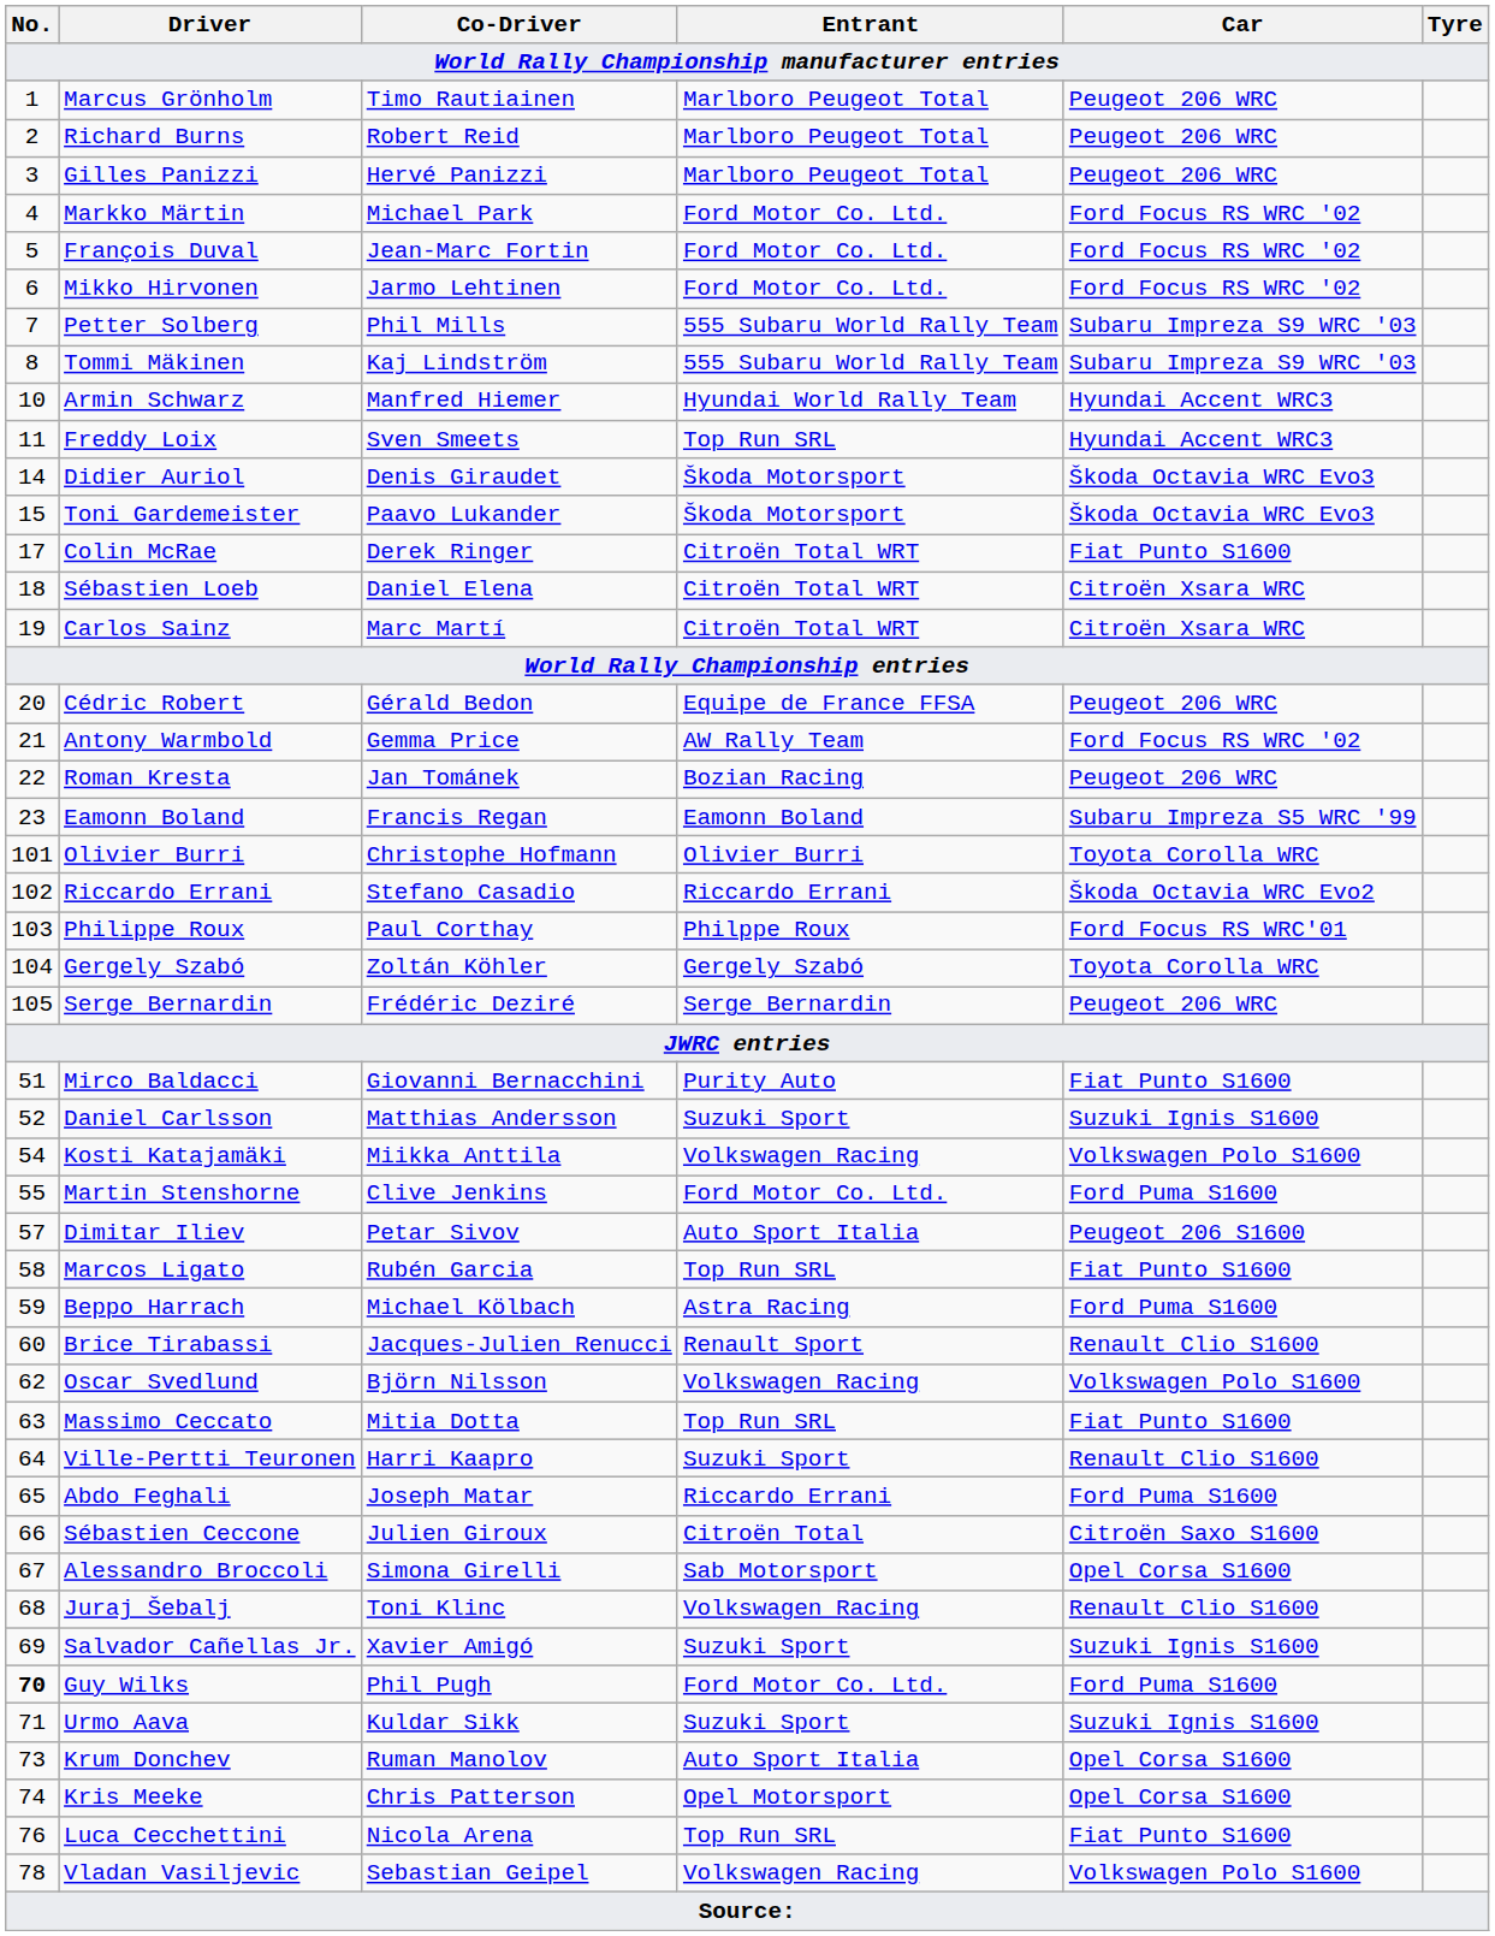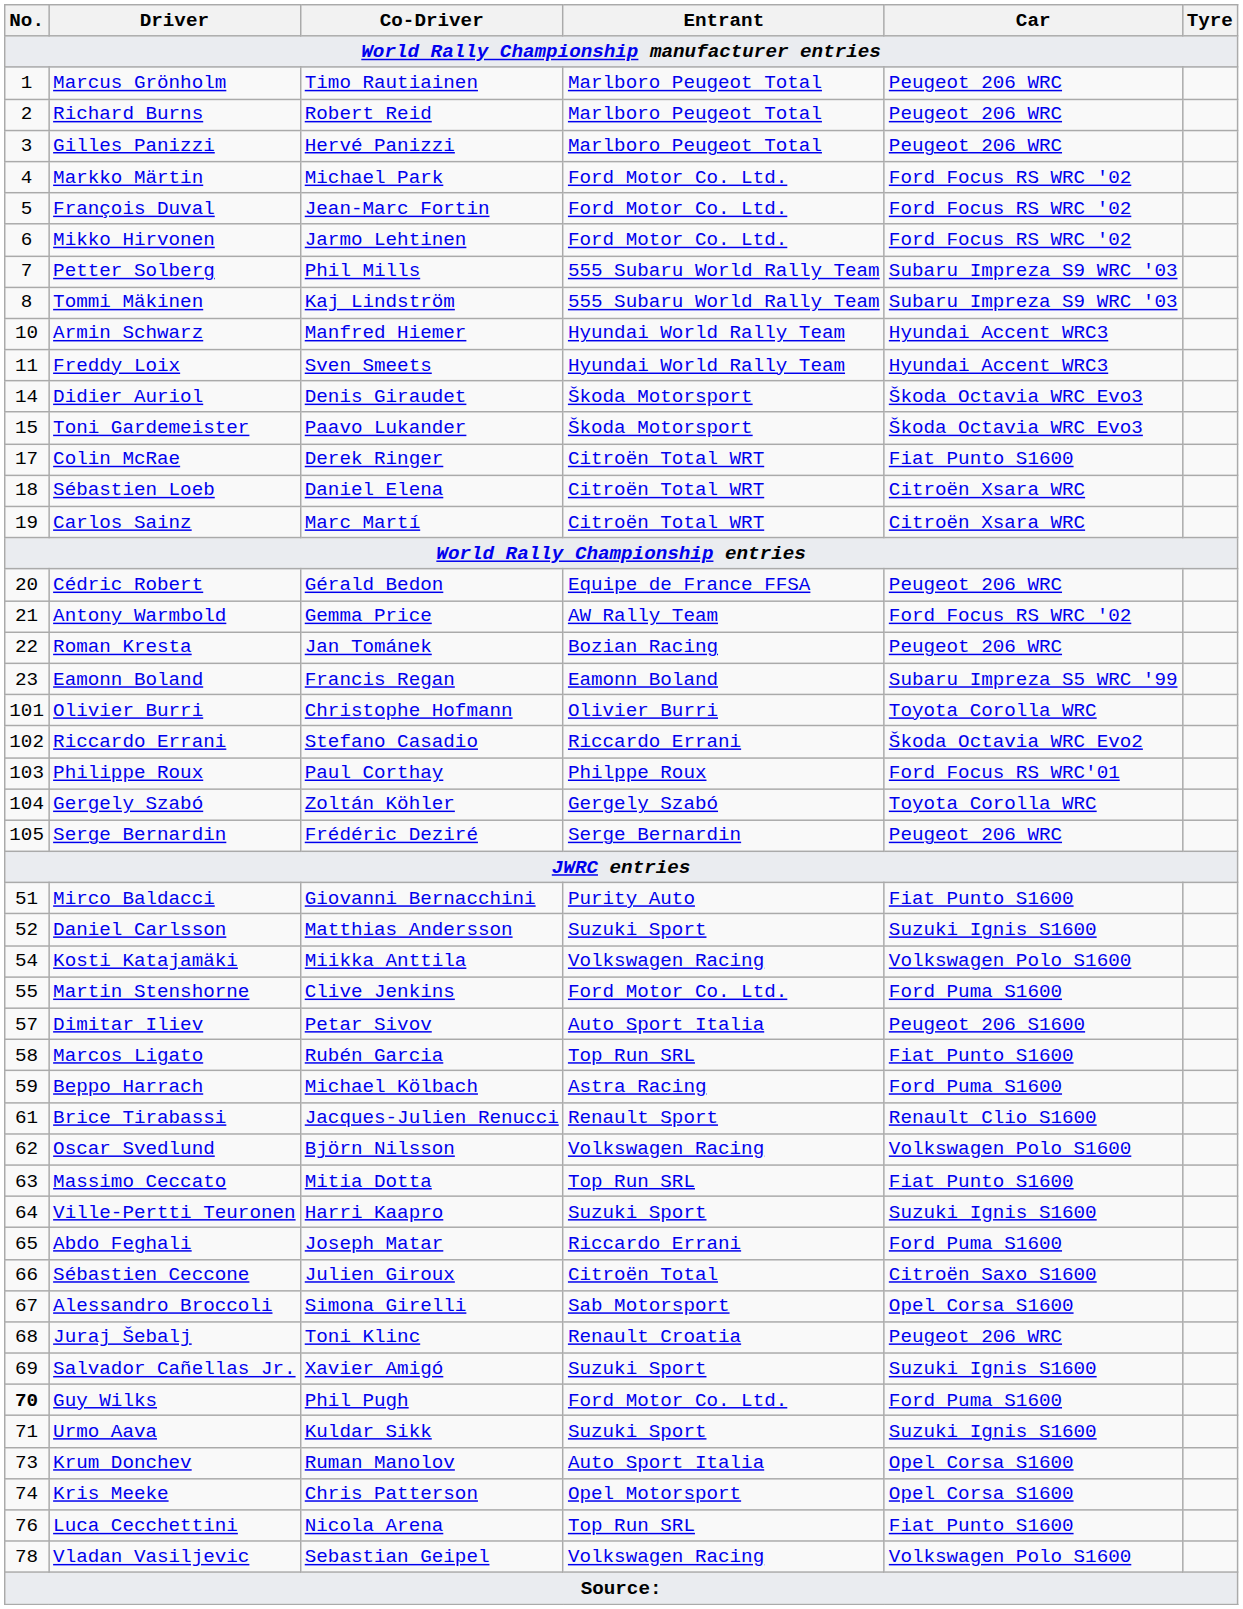 <table class="wikitable">
 <tr>
 <th>No.</th>
 <th>Driver</th>
 <th>Co-Driver</th>
 <th>Entrant</th>
 <th>Car</th>
 <th>Tyre</th>
 </tr>
 <tr>
 <td style="background-color:#EAECF0; text-align:center" colspan="6"><strong><em><a href='#'>World Rally Championship</a> manufacturer entries</em></strong></td>
 </tr>
 <tr>
 <td align="center">1</td>
 <td> <a href='#'>Marcus Grönholm</a></td>
 <td> <a href='#'>Timo Rautiainen</a></td>
 <td> <a href='#'>Marlboro Peugeot Total</a></td>
 <td><a href='#'>Peugeot 206 WRC</a></td>
 <td align="center"></td>
 </tr>
 <tr>
 <td align="center">2</td>
 <td> <a href='#'>Richard Burns</a></td>
 <td> <a href='#'>Robert Reid</a></td>
 <td> <a href='#'>Marlboro Peugeot Total</a></td>
 <td><a href='#'>Peugeot 206 WRC</a></td>
 <td align="center"></td>
 </tr>
 <tr>
 <td align="center">3</td>
 <td> <a href='#'>Gilles Panizzi</a></td>
 <td> <a href='#'>Hervé Panizzi</a></td>
 <td> <a href='#'>Marlboro Peugeot Total</a></td>
 <td><a href='#'>Peugeot 206 WRC</a></td>
 <td align="center"></td>
 </tr>
 <tr>
 <td align="center">4</td>
 <td> <a href='#'>Markko Märtin</a></td>
 <td> <a href='#'>Michael Park</a></td>
 <td> <a href='#'>Ford Motor Co. Ltd.</a></td>
 <td><a href='#'>Ford Focus RS WRC '02</a></td>
 <td align="center"></td>
 </tr>
 <tr>
 <td align="center">5</td>
 <td> <a href='#'>François Duval</a></td>
 <td> <a href='#'>Jean-Marc Fortin</a></td>
 <td> <a href='#'>Ford Motor Co. Ltd.</a></td>
 <td><a href='#'>Ford Focus RS WRC '02</a></td>
 <td align="center"></td>
 </tr>
 <tr>
 <td align="center">6</td>
 <td> <a href='#'>Mikko Hirvonen</a></td>
 <td> <a href='#'>Jarmo Lehtinen</a></td>
 <td> <a href='#'>Ford Motor Co. Ltd.</a></td>
 <td><a href='#'>Ford Focus RS WRC '02</a></td>
 <td align="center"></td>
 </tr>
 <tr>
 <td align="center">7</td>
 <td> <a href='#'>Petter Solberg</a></td>
 <td> <a href='#'>Phil Mills</a></td>
 <td> <a href='#'>555 Subaru World Rally Team</a></td>
 <td><a href='#'>Subaru Impreza S9 WRC '03</a></td>
 <td align="center"></td>
 </tr>
 <tr>
 <td align="center">8</td>
 <td> <a href='#'>Tommi Mäkinen</a></td>
 <td> <a href='#'>Kaj Lindström</a></td>
 <td> <a href='#'>555 Subaru World Rally Team</a></td>
 <td><a href='#'>Subaru Impreza S9 WRC '03</a></td>
 <td align="center"></td>
 </tr>
 <tr>
 <td align="center">10</td>
 <td> <a href='#'>Armin Schwarz</a></td>
 <td> <a href='#'>Manfred Hiemer</a></td>
 <td> <a href='#'>Hyundai World Rally Team</a></td>
 <td><a href='#'>Hyundai Accent WRC3</a></td>
 <td align="center"></td>
 </tr>
 <tr>
 <td align="center">11</td>
 <td> <a href='#'>Freddy Loix</a></td>
 <td> <a href='#'>Sven Smeets</a></td>
-<td> <a href='#'>Top Run SRL</a></td>
+<td> <a href='#'>Hyundai World Rally Team</a></td>
 <td><a href='#'>Hyundai Accent WRC3</a></td>
 <td align="center"></td>
 </tr>
 <tr>
 <td align="center">14</td>
 <td> <a href='#'>Didier Auriol</a></td>
 <td> <a href='#'>Denis Giraudet</a></td>
 <td> <a href='#'>Škoda Motorsport</a></td>
 <td><a href='#'>Škoda Octavia WRC Evo3</a></td>
 <td align="center"></td>
 </tr>
 <tr>
 <td align="center">15</td>
 <td> <a href='#'>Toni Gardemeister</a></td>
 <td> <a href='#'>Paavo Lukander</a></td>
 <td> <a href='#'>Škoda Motorsport</a></td>
 <td><a href='#'>Škoda Octavia WRC Evo3</a></td>
 <td align="center"></td>
 </tr>
 <tr>
 <td align="center">17</td>
 <td> <a href='#'>Colin McRae</a></td>
 <td> <a href='#'>Derek Ringer</a></td>
 <td> <a href='#'>Citroën Total WRT</a></td>
 <td><a href='#'>Fiat Punto S1600</a></td>
 <td align="center"></td>
 </tr>
 <tr>
 <td align="center">18</td>
 <td> <a href='#'>Sébastien Loeb</a></td>
 <td> <a href='#'>Daniel Elena</a></td>
 <td> <a href='#'>Citroën Total WRT</a></td>
 <td><a href='#'>Citroën Xsara WRC</a></td>
 <td align="center"></td>
 </tr>
 <tr>
 <td align="center">19</td>
 <td> <a href='#'>Carlos Sainz</a></td>
 <td> <a href='#'>Marc Martí</a></td>
 <td> <a href='#'>Citroën Total WRT</a></td>
 <td><a href='#'>Citroën Xsara WRC</a></td>
 <td align="center"></td>
 </tr>
 <tr>
 <td style="background-color:#EAECF0; text-align:center" colspan="6"><strong><em><a href='#'>World Rally Championship</a> entries</em></strong></td>
 </tr>
 <tr>
 <td align="center">20</td>
 <td> <a href='#'>Cédric Robert</a></td>
 <td> <a href='#'>Gérald Bedon</a></td>
 <td> <a href='#'>Equipe de France FFSA</a></td>
 <td><a href='#'>Peugeot 206 WRC</a></td>
 <td align="center"></td>
 </tr>
 <tr>
 <td align="center">21</td>
 <td> <a href='#'>Antony Warmbold</a></td>
 <td> <a href='#'>Gemma Price</a></td>
 <td> <a href='#'>AW Rally Team</a></td>
 <td><a href='#'>Ford Focus RS WRC '02</a></td>
 <td align="center"></td>
 </tr>
 <tr>
 <td align="center">22</td>
 <td> <a href='#'>Roman Kresta</a></td>
 <td> <a href='#'>Jan Tománek</a></td>
 <td> <a href='#'>Bozian Racing</a></td>
 <td><a href='#'>Peugeot 206 WRC</a></td>
 <td align="center"></td>
 </tr>
 <tr>
 <td align="center">23</td>
 <td> <a href='#'>Eamonn Boland</a></td>
 <td> <a href='#'>Francis Regan</a></td>
 <td> <a href='#'>Eamonn Boland</a></td>
 <td><a href='#'>Subaru Impreza S5 WRC '99</a></td>
 <td align="center"></td>
 </tr>
 <tr>
 <td align="center">101</td>
 <td> <a href='#'>Olivier Burri</a></td>
 <td> <a href='#'>Christophe Hofmann</a></td>
 <td> <a href='#'>Olivier Burri</a></td>
 <td><a href='#'>Toyota Corolla WRC</a></td>
 <td align="center"></td>
 </tr>
 <tr>
 <td align="center">102</td>
 <td> <a href='#'>Riccardo Errani</a></td>
 <td> <a href='#'>Stefano Casadio</a></td>
 <td> <a href='#'>Riccardo Errani</a></td>
 <td><a href='#'>Škoda Octavia WRC Evo2</a></td>
 <td align="center"></td>
 </tr>
 <tr>
 <td align="center">103</td>
 <td> <a href='#'>Philippe Roux</a></td>
 <td> <a href='#'>Paul Corthay</a></td>
 <td> <a href='#'>Philppe Roux</a></td>
 <td><a href='#'>Ford Focus RS WRC'01</a></td>
 <td align="center"></td>
 </tr>
 <tr>
 <td align="center">104</td>
 <td> <a href='#'>Gergely Szabó</a></td>
 <td> <a href='#'>Zoltán Köhler</a></td>
 <td> <a href='#'>Gergely Szabó</a></td>
 <td><a href='#'>Toyota Corolla WRC</a></td>
 <td align="center"></td>
 </tr>
 <tr>
 <td align="center">105</td>
 <td> <a href='#'>Serge Bernardin</a></td>
 <td> <a href='#'>Frédéric Deziré</a></td>
 <td> <a href='#'>Serge Bernardin</a></td>
 <td><a href='#'>Peugeot 206 WRC</a></td>
 <td align="center"></td>
 </tr>
 <tr>
 <td style="background-color:#EAECF0; text-align:center" colspan="6"><strong><em><a href='#'>JWRC</a> entries</em></strong></td>
 </tr>
 <tr>
 <td align="center">51</td>
 <td> <a href='#'>Mirco Baldacci</a></td>
 <td> <a href='#'>Giovanni Bernacchini</a></td>
 <td> <a href='#'>Purity Auto</a></td>
 <td><a href='#'>Fiat Punto S1600</a></td>
 <td align="center"></td>
 </tr>
 <tr>
 <td align="center">52</td>
 <td> <a href='#'>Daniel Carlsson</a></td>
 <td> <a href='#'>Matthias Andersson</a></td>
 <td> <a href='#'>Suzuki Sport</a></td>
 <td><a href='#'>Suzuki Ignis S1600</a></td>
 <td align="center"></td>
 </tr>
 <tr>
 <td align="center">54</td>
 <td> <a href='#'>Kosti Katajamäki</a></td>
 <td> <a href='#'>Miikka Anttila</a></td>
 <td> <a href='#'>Volkswagen Racing</a></td>
 <td><a href='#'>Volkswagen Polo S1600</a></td>
 <td align="center"></td>
 </tr>
 <tr>
 <td align="center">55</td>
 <td> <a href='#'>Martin Stenshorne</a></td>
 <td> <a href='#'>Clive Jenkins</a></td>
 <td> <a href='#'>Ford Motor Co. Ltd.</a></td>
 <td><a href='#'>Ford Puma S1600</a></td>
 <td align="center"></td>
 </tr>
 <tr>
 <td align="center">57</td>
 <td> <a href='#'>Dimitar Iliev</a></td>
 <td> <a href='#'>Petar Sivov</a></td>
 <td> <a href='#'>Auto Sport Italia</a></td>
 <td><a href='#'>Peugeot 206 S1600</a></td>
 <td align="center"></td>
 </tr>
 <tr>
 <td align="center">58</td>
 <td> <a href='#'>Marcos Ligato</a></td>
 <td> <a href='#'>Rubén Garcia</a></td>
 <td> <a href='#'>Top Run SRL</a></td>
 <td><a href='#'>Fiat Punto S1600</a></td>
 <td align="center"></td>
 </tr>
 <tr>
 <td align="center">59</td>
 <td> <a href='#'>Beppo Harrach</a></td>
 <td> <a href='#'>Michael Kölbach</a></td>
 <td> <a href='#'>Astra Racing</a></td>
 <td><a href='#'>Ford Puma S1600</a></td>
 <td align="center"></td>
 </tr>
 <tr>
-<td align="center">60</td>
+<td align="center">61</td>
 <td> <a href='#'>Brice Tirabassi</a></td>
 <td> <a href='#'>Jacques-Julien Renucci</a></td>
 <td> <a href='#'>Renault Sport</a></td>
 <td><a href='#'>Renault Clio S1600</a></td>
 <td align="center"></td>
 </tr>
 <tr>
 <td align="center">62</td>
 <td> <a href='#'>Oscar Svedlund</a></td>
 <td> <a href='#'>Björn Nilsson</a></td>
 <td> <a href='#'>Volkswagen Racing</a></td>
 <td><a href='#'>Volkswagen Polo S1600</a></td>
 <td align="center"></td>
 </tr>
 <tr>
 <td align="center">63</td>
 <td> <a href='#'>Massimo Ceccato</a></td>
 <td> <a href='#'>Mitia Dotta</a></td>
 <td> <a href='#'>Top Run SRL</a></td>
 <td><a href='#'>Fiat Punto S1600</a></td>
 <td align="center"></td>
 </tr>
 <tr>
 <td align="center">64</td>
 <td> <a href='#'>Ville-Pertti Teuronen</a></td>
 <td> <a href='#'>Harri Kaapro</a></td>
 <td> <a href='#'>Suzuki Sport</a></td>
-<td><a href='#'>Renault Clio S1600</a></td>
+<td><a href='#'>Suzuki Ignis S1600</a></td>
 <td align="center"></td>
 </tr>
 <tr>
 <td align="center">65</td>
 <td> <a href='#'>Abdo Feghali</a></td>
 <td> <a href='#'>Joseph Matar</a></td>
 <td> <a href='#'>Riccardo Errani</a></td>
 <td><a href='#'>Ford Puma S1600</a></td>
 <td align="center"></td>
 </tr>
 <tr>
 <td align="center">66</td>
 <td> <a href='#'>Sébastien Ceccone</a></td>
 <td> <a href='#'>Julien Giroux</a></td>
 <td> <a href='#'>Citroën Total</a></td>
 <td><a href='#'>Citroën Saxo S1600</a></td>
 <td align="center"></td>
 </tr>
 <tr>
 <td align="center">67</td>
 <td> <a href='#'>Alessandro Broccoli</a></td>
 <td> <a href='#'>Simona Girelli</a></td>
 <td> <a href='#'>Sab Motorsport</a></td>
 <td><a href='#'>Opel Corsa S1600</a></td>
 <td align="center"></td>
 </tr>
 <tr>
 <td align="center">68</td>
 <td> <a href='#'>Juraj Šebalj</a></td>
 <td> <a href='#'>Toni Klinc</a></td>
-<td> <a href='#'>Volkswagen Racing</a></td>
-<td><a href='#'>Renault Clio S1600</a></td>
+<td> <a href='#'>Renault Croatia</a></td>
+<td><a href='#'>Peugeot 206 WRC</a></td>
 <td align="center"></td>
 </tr>
 <tr>
 <td align="center">69</td>
 <td> <a href='#'>Salvador Cañellas Jr.</a></td>
 <td> <a href='#'>Xavier Amigó</a></td>
 <td> <a href='#'>Suzuki Sport</a></td>
 <td><a href='#'>Suzuki Ignis S1600</a></td>
 <td align="center"></td>
 </tr>
 <tr>
 <td align="center"><strong>70</strong></td>
 <td> <a href='#'>Guy Wilks</a></td>
 <td> <a href='#'>Phil Pugh</a></td>
 <td> <a href='#'>Ford Motor Co. Ltd.</a></td>
 <td><a href='#'>Ford Puma S1600</a></td>
 <td align="center"></td>
 </tr>
 <tr>
 <td align="center">71</td>
 <td> <a href='#'>Urmo Aava</a></td>
 <td> <a href='#'>Kuldar Sikk</a></td>
 <td> <a href='#'>Suzuki Sport</a></td>
 <td><a href='#'>Suzuki Ignis S1600</a></td>
 <td align="center"></td>
 </tr>
 <tr>
 <td align="center">73</td>
 <td> <a href='#'>Krum Donchev</a></td>
 <td> <a href='#'>Ruman Manolov</a></td>
 <td> <a href='#'>Auto Sport Italia</a></td>
 <td><a href='#'>Opel Corsa S1600</a></td>
 <td align="center"></td>
 </tr>
 <tr>
 <td align="center">74</td>
 <td> <a href='#'>Kris Meeke</a></td>
 <td> <a href='#'>Chris Patterson</a></td>
 <td> <a href='#'>Opel Motorsport</a></td>
 <td><a href='#'>Opel Corsa S1600</a></td>
 <td align="center"></td>
 </tr>
 <tr>
 <td align="center">76</td>
 <td> <a href='#'>Luca Cecchettini</a></td>
 <td> <a href='#'>Nicola Arena</a></td>
 <td> <a href='#'>Top Run SRL</a></td>
 <td><a href='#'>Fiat Punto S1600</a></td>
 <td align="center"></td>
 </tr>
 <tr>
 <td align="center">78</td>
 <td> <a href='#'>Vladan Vasiljevic</a></td>
 <td> <a href='#'>Sebastian Geipel</a></td>
 <td> <a href='#'>Volkswagen Racing</a></td>
 <td><a href='#'>Volkswagen Polo S1600</a></td>
 <td align="center"></td>
 </tr>
 <tr>
 <td style="background-color:#EAECF0; text-align:center" colspan="6"><strong>Source:</strong></td>
 </tr>
 <tr>
 </tr>
 </table>
